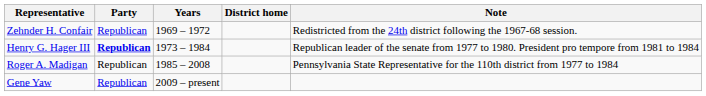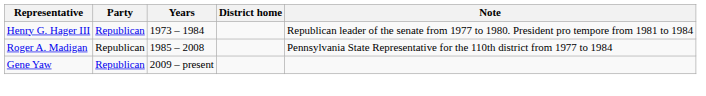 <table class=wikitable>
 <tr valign=bottom>
 <th>Representative</th>
 <th>Party</th>
 <th>Years</th>
 <th>District home</th>
 <th>Note</th>
 </tr>
 <tr>
-<td><a href='#'>Zehnder H. Confair</a></td>
+<td><a href='#'>Henry G. Hager III</a></td>
 <td><a href='#'>Republican</a></td>
-<td>1969 – 1972</td>
-<td></td>
-<td>Redistricted from the <a href='#'>24th</a> district following the 1967-68 session.</td>
-</tr>
-<tr>
-<td><a href='#'>Henry G. Hager III</a></td>
-<td><strong><a href='#'>Republican</a></strong></td>
 <td>1973 – 1984</td>
 <td></td>
 <td>Republican leader of the senate from 1977 to 1980.  President pro tempore from 1981 to 1984</td>
 </tr>
 <tr>
 <td><a href='#'>Roger A. Madigan</a></td>
 <td>Republican</td>
 <td>1985 – 2008</td>
 <td></td>
 <td>Pennsylvania State Representative for the 110th district from 1977 to 1984</td>
 </tr>
 <tr>
 <td><a href='#'>Gene Yaw</a></td>
 <td><a href='#'>Republican</a></td>
 <td>2009 – present</td>
 <td></td>
 <td></td>
 </tr>
 </table>
